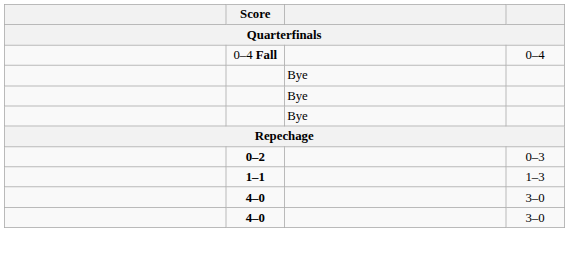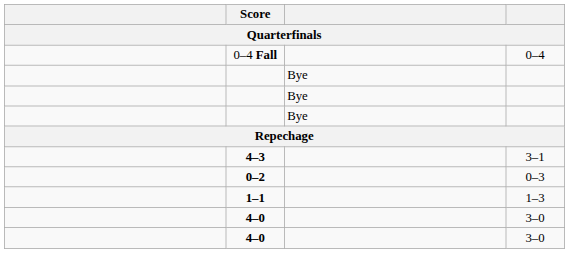 <table class="wikitable" style="text-align: left; ">
 <tr>
 <th align="right" width="270"></th>
 <th width="65">Score</th>
 <th align="left" width="270"></th>
 <th width="65"></th>
 </tr>
 <tr>
 <th colspan=4>Quarterfinals</th>
 </tr>
 <tr>
 <td></td>
 <td align="center">0–4 <strong>Fall</strong></td>
 <td><strong></strong></td>
 <td align=center>0–4 <strong></strong></td>
 </tr>
 <tr>
 <td><strong></strong></td>
 <td></td>
 <td>Bye</td>
 <td></td>
 </tr>
 <tr>
 <td><strong></strong></td>
 <td></td>
 <td>Bye</td>
 <td></td>
 </tr>
 <tr>
 <td><strong></strong></td>
 <td></td>
 <td>Bye</td>
 <td></td>
 </tr>
 <tr>
 <th colspan=4>Repechage</th>
 </tr>
 <tr>
+<td><strong></strong></td>
+<td align="center"><strong>4–3</strong></td>
+<td></td>
+<td align=center>3–1 <strong></strong></td>
+</tr>
+<tr>
 <td></td>
 <td align="center"><strong>0–2</strong></td>
 <td><strong></strong></td>
 <td align=center>0–3 <strong></strong></td>
 </tr>
 <tr>
 <td></td>
 <td align="center"><strong>1–1</strong></td>
 <td><strong></strong></td>
 <td align=center>1–3 <strong></strong></td>
 </tr>
 <tr>
 <td><strong></strong></td>
 <td align="center"><strong>4–0</strong></td>
 <td></td>
 <td align=center>3–0 <strong></strong></td>
 </tr>
 <tr>
 <td><strong></strong></td>
 <td align="center"><strong>4–0</strong></td>
 <td></td>
 <td align=center>3–0 <strong></strong></td>
 </tr>
 </table>
